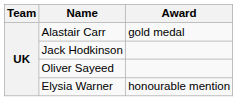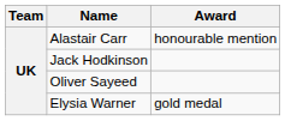 <table class="wikitable">
 <tr>
 <th>Team</th>
 <th>Name</th>
 <th>Award</th>
 </tr>
 <tr>
 <th rowspan=4 valign="middle">UK</th>
 <td>Alastair Carr</td>
-<td>gold medal</td>
+<td>honourable mention</td>
 </tr>
 <tr>
 <td>Jack Hodkinson</td>
 <td></td>
 </tr>
 <tr>
 <td>Oliver Sayeed</td>
 <td></td>
 </tr>
 <tr>
 <td>Elysia Warner</td>
-<td>honourable mention</td>
+<td>gold medal</td>
 </tr>
 </table>
